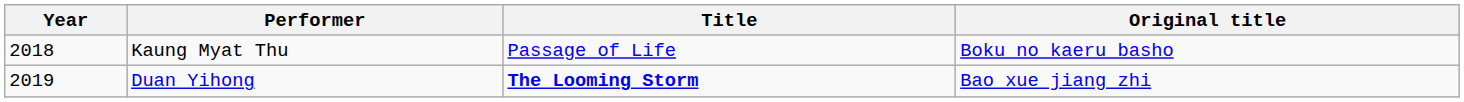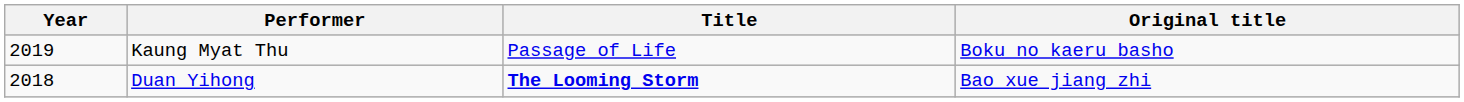 <table class="wikitable" width="80%">
 <tr>
 <th>Year</th>
 <th>Performer</th>
 <th>Title</th>
 <th>Original title</th>
 </tr>
 <tr>
-<td>2018</td>
+<td>2019</td>
 <td>Kaung Myat Thu</td>
 <td><a href='#'>Passage of Life</a></td>
 <td><a href='#'>Boku no kaeru basho</a></td>
 </tr>
 <tr>
-<td>2019</td>
+<td>2018</td>
 <td><a href='#'>Duan Yihong</a></td>
 <td><strong><a href='#'>The Looming Storm</a></strong></td>
 <td><a href='#'>Bao xue jiang zhi</a></td>
 </tr>
 </table>
